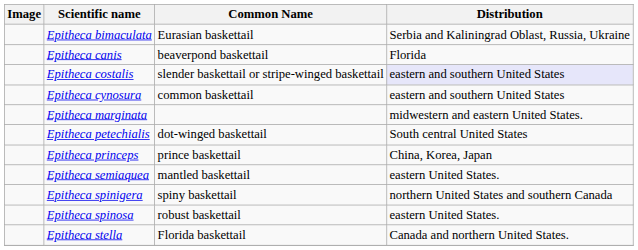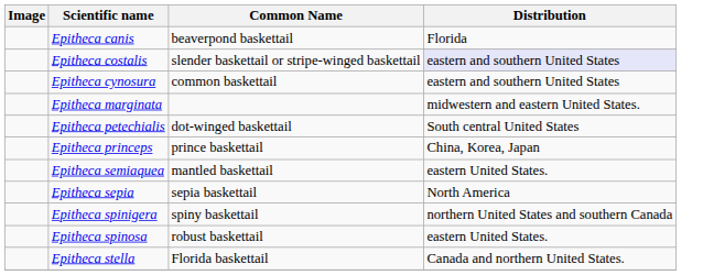 <table class="wikitable sortable">
 <tr>
 <th>Image</th>
 <th>Scientific name</th>
 <th>Common Name</th>
 <th>Distribution</th>
-</tr>
-<tr>
-<td></td>
-<td><em><a href='#'>Epitheca bimaculata</a></em> </td>
-<td>Eurasian baskettail</td>
-<td>Serbia and Kaliningrad Oblast, Russia, Ukraine</td>
 </tr>
 <tr>
 <td></td>
 <td><em><a href='#'>Epitheca canis</a></em> </td>
 <td>beaverpond baskettail</td>
 <td>Florida</td>
 </tr>
 <tr>
 <td></td>
 <td><em><a href='#'>Epitheca costalis</a></em> </td>
 <td>slender baskettail or stripe-winged baskettail</td>
 <td style="background: lavender;">eastern and southern United States</td>
 </tr>
 <tr>
 <td></td>
 <td><em><a href='#'>Epitheca cynosura</a></em> </td>
 <td>common baskettail</td>
 <td>eastern and southern United States</td>
 </tr>
 <tr>
 <td></td>
 <td><em><a href='#'>Epitheca marginata</a></em> </td>
 <td></td>
 <td>midwestern and eastern United States.</td>
 </tr>
 <tr>
 <td></td>
 <td><em><a href='#'>Epitheca petechialis</a></em> </td>
 <td>dot-winged baskettail</td>
 <td>South central United States</td>
 </tr>
 <tr>
 <td></td>
 <td><em><a href='#'>Epitheca princeps</a></em> </td>
 <td>prince baskettail</td>
 <td>China, Korea, Japan</td>
 </tr>
 <tr>
 <td></td>
 <td><em><a href='#'>Epitheca semiaquea</a></em> </td>
 <td>mantled baskettail</td>
 <td>eastern United States.</td>
 </tr>
 <tr>
 <td></td>
+<td><em><a href='#'>Epitheca sepia</a></em> </td>
+<td>sepia baskettail</td>
+<td>North America</td>
+</tr>
+<tr>
+<td></td>
 <td><em><a href='#'>Epitheca spinigera</a></em> </td>
 <td>spiny baskettail</td>
 <td>northern United States and southern Canada</td>
 </tr>
 <tr>
 <td></td>
 <td><em><a href='#'>Epitheca spinosa</a></em> </td>
 <td>robust baskettail</td>
 <td>eastern United States.</td>
 </tr>
 <tr>
 <td></td>
 <td><em><a href='#'>Epitheca stella</a></em> </td>
 <td>Florida baskettail</td>
 <td>Canada and northern United States.</td>
 </tr>
 <tr>
 </tr>
 </table>
